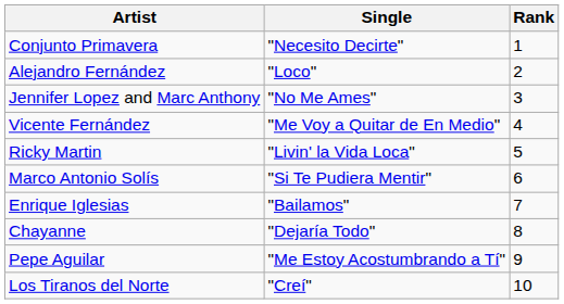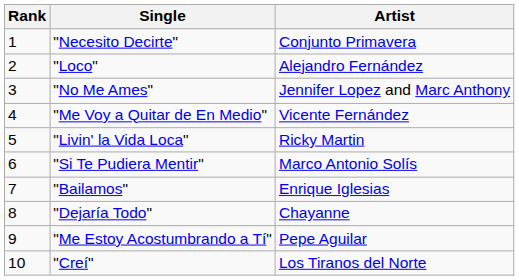 <table class="wikitable sortable">
 <tr>
+<th>Rank</th>
+<th>Single</th>
 <th>Artist</th>
-<th>Single</th>
-<th>Rank</th>
 </tr>
 <tr>
+<td>1</td>
+<td>"<a href='#'>Necesito Decirte</a>"</td>
 <td><a href='#'>Conjunto Primavera</a></td>
-<td>"<a href='#'>Necesito Decirte</a>"</td>
-<td>1</td>
 </tr>
 <tr>
+<td>2</td>
+<td>"<a href='#'>Loco</a>"</td>
 <td><a href='#'>Alejandro Fernández</a></td>
-<td>"<a href='#'>Loco</a>"</td>
-<td>2</td>
 </tr>
 <tr>
+<td>3</td>
+<td>"<a href='#'>No Me Ames</a>"</td>
 <td><a href='#'>Jennifer Lopez</a> and <a href='#'>Marc Anthony</a></td>
-<td>"<a href='#'>No Me Ames</a>"</td>
-<td>3</td>
 </tr>
 <tr>
+<td>4</td>
+<td>"<a href='#'>Me Voy a Quitar de En Medio</a>"</td>
 <td><a href='#'>Vicente Fernández</a></td>
-<td>"<a href='#'>Me Voy a Quitar de En Medio</a>"</td>
-<td>4</td>
 </tr>
 <tr>
+<td>5</td>
+<td>"<a href='#'>Livin' la Vida Loca</a>"</td>
 <td><a href='#'>Ricky Martin</a></td>
-<td>"<a href='#'>Livin' la Vida Loca</a>"</td>
-<td>5</td>
 </tr>
 <tr>
+<td>6</td>
+<td>"<a href='#'>Si Te Pudiera Mentir</a>"</td>
 <td><a href='#'>Marco Antonio Solís</a></td>
-<td>"<a href='#'>Si Te Pudiera Mentir</a>"</td>
-<td>6</td>
 </tr>
 <tr>
+<td>7</td>
+<td>"<a href='#'>Bailamos</a>"</td>
 <td><a href='#'>Enrique Iglesias</a></td>
-<td>"<a href='#'>Bailamos</a>"</td>
-<td>7</td>
 </tr>
 <tr>
+<td>8</td>
+<td>"<a href='#'>Dejaría Todo</a>"</td>
 <td><a href='#'>Chayanne</a></td>
-<td>"<a href='#'>Dejaría Todo</a>"</td>
-<td>8</td>
 </tr>
 <tr>
+<td>9</td>
+<td>"<a href='#'>Me Estoy Acostumbrando a Tí</a>"</td>
 <td><a href='#'>Pepe Aguilar</a></td>
-<td>"<a href='#'>Me Estoy Acostumbrando a Tí</a>"</td>
-<td>9</td>
 </tr>
 <tr>
+<td>10</td>
+<td>"<a href='#'>Creí</a>"</td>
 <td><a href='#'>Los Tiranos del Norte</a></td>
-<td>"<a href='#'>Creí</a>"</td>
-<td>10</td>
 </tr>
 </table>
